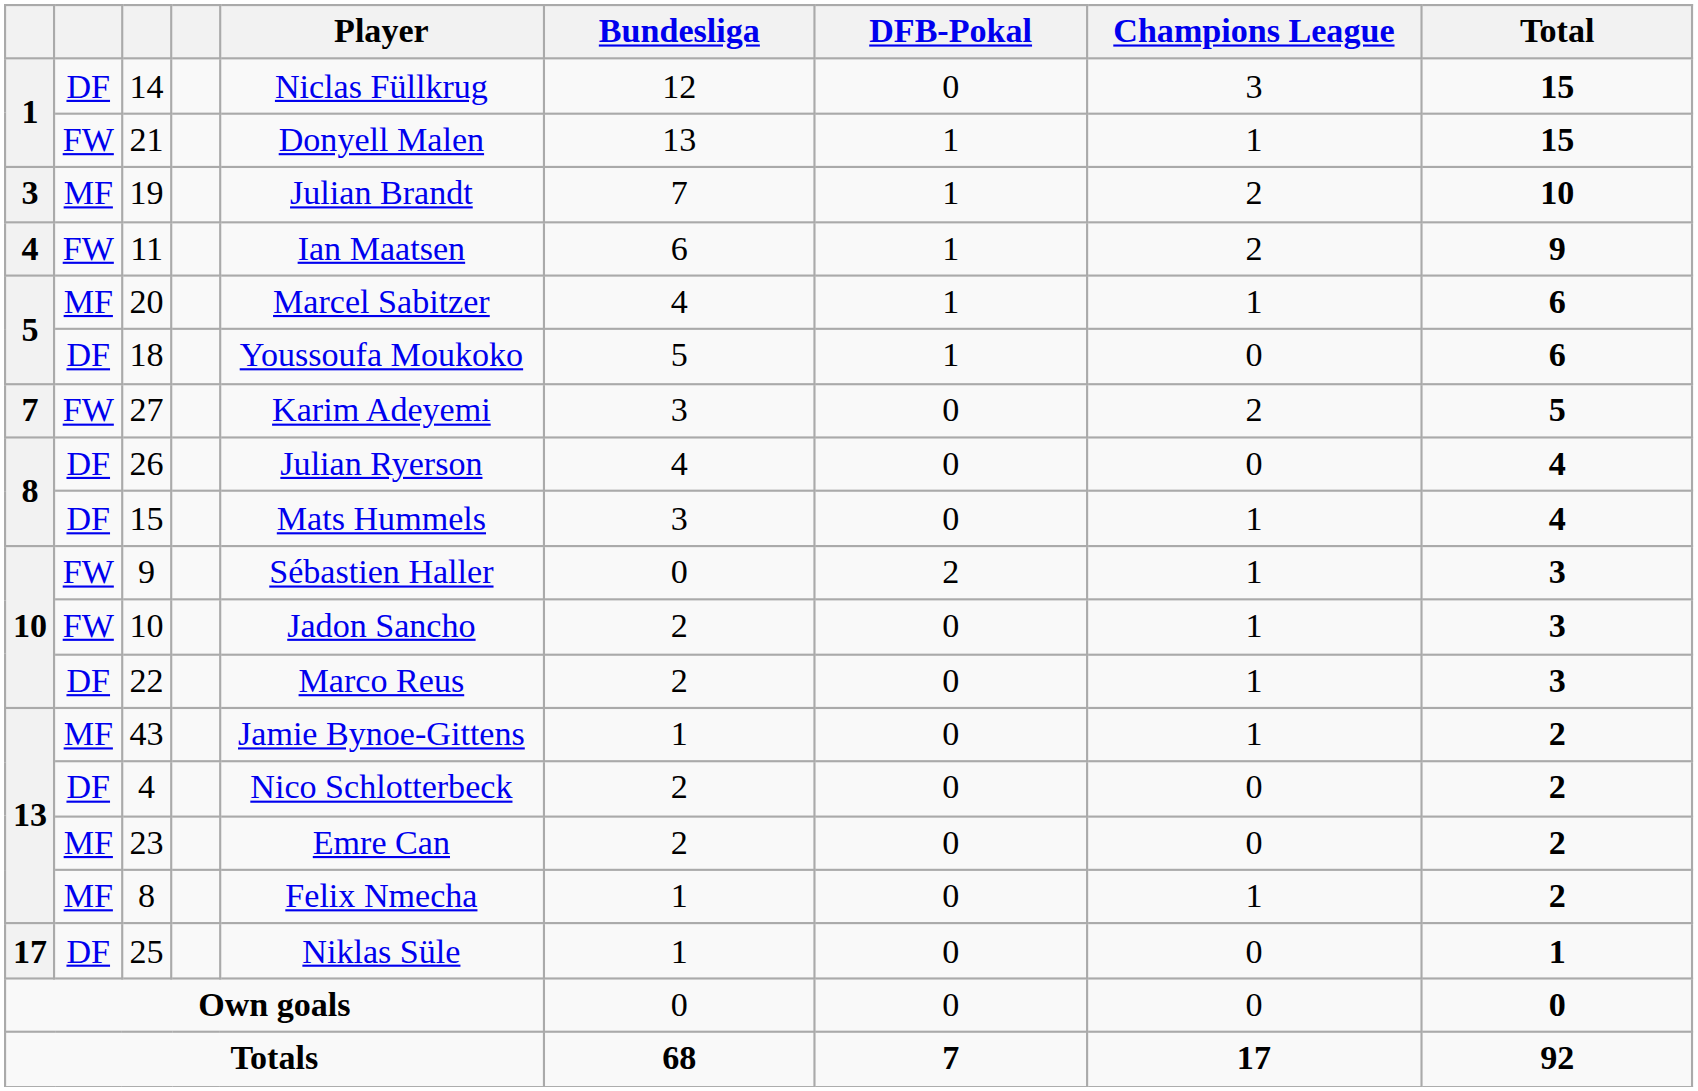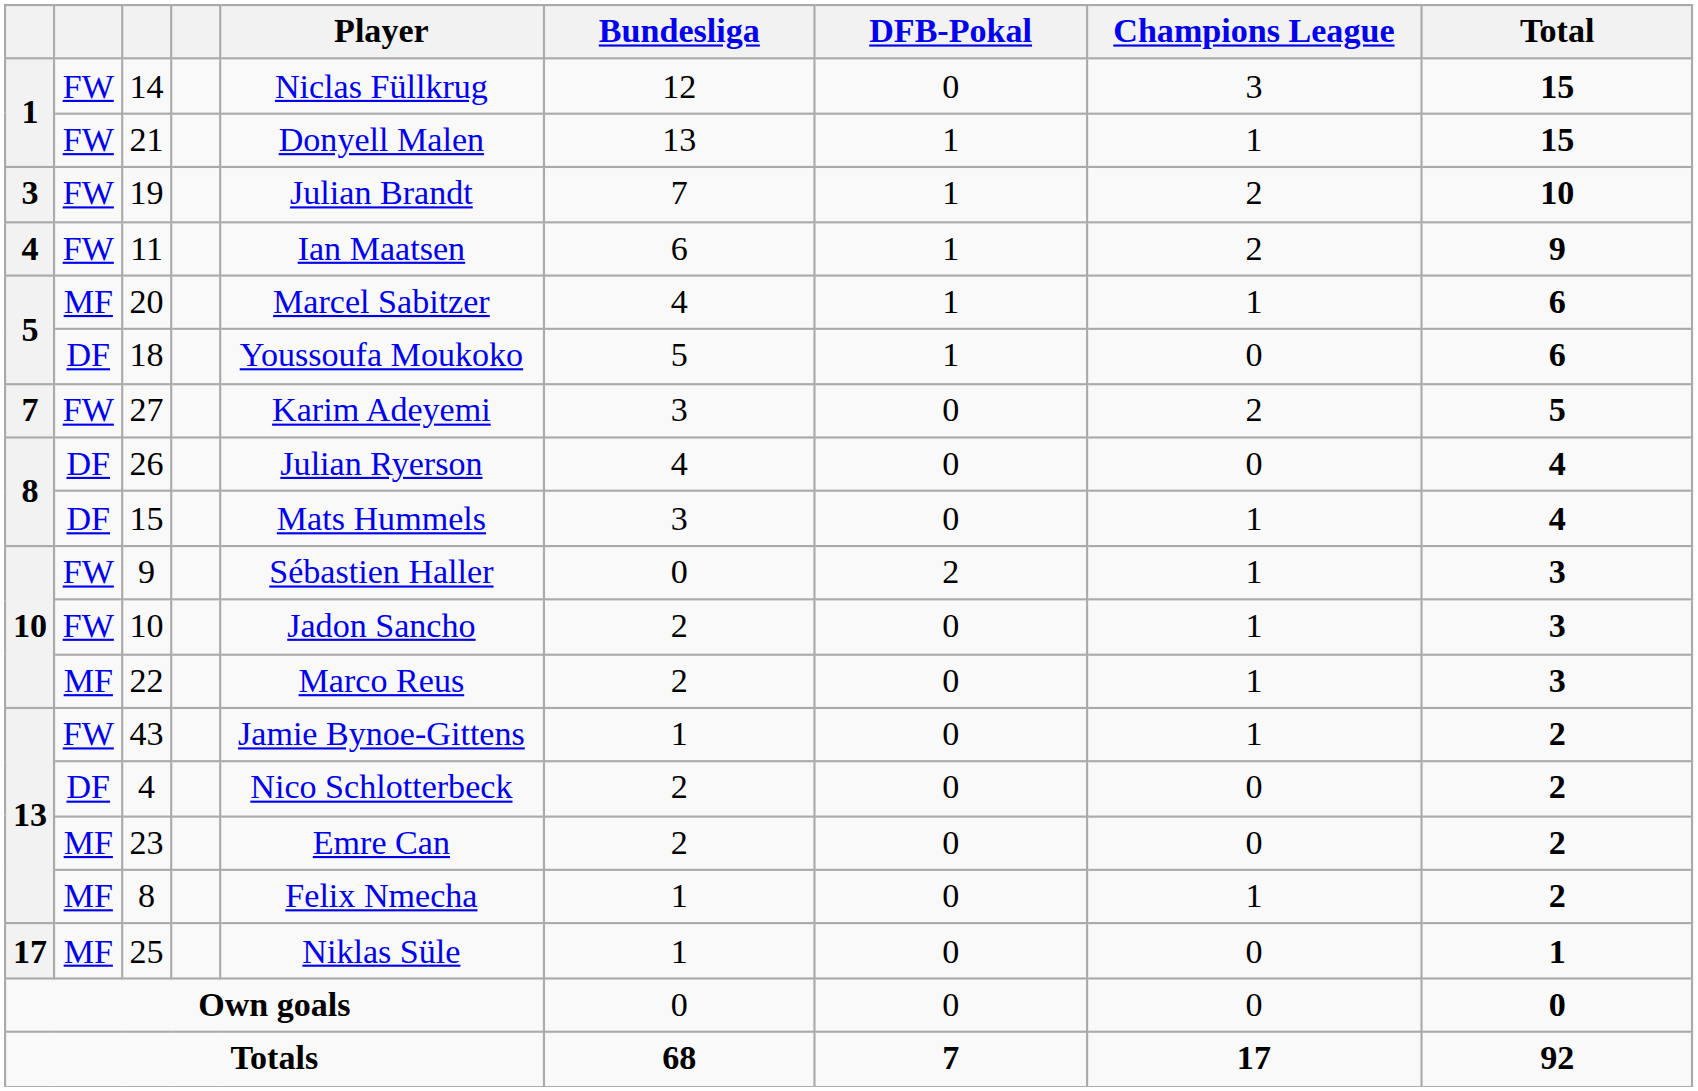 <table class="wikitable" style="text-align:center">
 <tr>
 <th width=15></th>
 <th width=15></th>
 <th width=15></th>
 <th width=15></th>
 <th width=145>Player</th>
 <th width=120><strong><a href='#'>Bundesliga</a></strong></th>
 <th width=120><strong><a href='#'>DFB-Pokal</a></strong></th>
 <th width=150><strong><a href='#'>Champions League</a></strong></th>
 <th width=120>Total</th>
 </tr>
 <tr>
 <th rowspan=2>1</th>
-<td><a href='#'>DF</a></td>
+<td><a href='#'>FW</a></td>
 <td>14</td>
 <td></td>
 <td><a href='#'>Niclas Füllkrug</a></td>
 <td>12</td>
 <td>0</td>
 <td>3</td>
 <td><strong>15</strong></td>
 </tr>
 <tr>
 <td><a href='#'>FW</a></td>
 <td>21</td>
 <td></td>
 <td><a href='#'>Donyell Malen</a></td>
 <td>13</td>
 <td>1</td>
 <td>1</td>
 <td><strong>15</strong></td>
 </tr>
 <tr>
 <th>3</th>
-<td><a href='#'>MF</a></td>
+<td><a href='#'>FW</a></td>
 <td>19</td>
 <td></td>
 <td><a href='#'>Julian Brandt</a></td>
 <td>7</td>
 <td>1</td>
 <td>2</td>
 <td><strong>10</strong></td>
 </tr>
 <tr>
 <th>4</th>
 <td><a href='#'>FW</a></td>
 <td>11</td>
 <td></td>
 <td><a href='#'>Ian Maatsen</a></td>
 <td>6</td>
 <td>1</td>
 <td>2</td>
 <td><strong>9</strong></td>
 </tr>
 <tr>
 <th rowspan=2>5</th>
 <td><a href='#'>MF</a></td>
 <td>20</td>
 <td></td>
 <td><a href='#'>Marcel Sabitzer</a></td>
 <td>4</td>
 <td>1</td>
 <td>1</td>
 <td><strong>6</strong></td>
 </tr>
 <tr>
 <td><a href='#'>DF</a></td>
 <td>18</td>
 <td></td>
 <td><a href='#'>Youssoufa Moukoko</a></td>
 <td>5</td>
 <td>1</td>
 <td>0</td>
 <td><strong>6</strong></td>
 </tr>
 <tr>
 <th>7</th>
 <td><a href='#'>FW</a></td>
 <td>27</td>
 <td></td>
 <td><a href='#'>Karim Adeyemi</a></td>
 <td>3</td>
 <td>0</td>
 <td>2</td>
 <td><strong>5</strong></td>
 </tr>
 <tr>
 <th rowspan=2>8</th>
 <td><a href='#'>DF</a></td>
 <td>26</td>
 <td></td>
 <td><a href='#'>Julian Ryerson</a></td>
 <td>4</td>
 <td>0</td>
 <td>0</td>
 <td><strong>4</strong></td>
 </tr>
 <tr>
 <td><a href='#'>DF</a></td>
 <td>15</td>
 <td></td>
 <td><a href='#'>Mats Hummels</a></td>
 <td>3</td>
 <td>0</td>
 <td>1</td>
 <td><strong>4</strong></td>
 </tr>
 <tr>
 <th rowspan=3>10</th>
 <td><a href='#'>FW</a></td>
 <td>9</td>
 <td></td>
 <td><a href='#'>Sébastien Haller</a></td>
 <td>0</td>
 <td>2</td>
 <td>1</td>
 <td><strong>3</strong></td>
 </tr>
 <tr>
 <td><a href='#'>FW</a></td>
 <td>10</td>
 <td></td>
 <td><a href='#'>Jadon Sancho</a></td>
 <td>2</td>
 <td>0</td>
 <td>1</td>
 <td><strong>3</strong></td>
 </tr>
 <tr>
-<td><a href='#'>DF</a></td>
+<td><a href='#'>MF</a></td>
 <td>22</td>
 <td></td>
 <td><a href='#'>Marco Reus</a></td>
 <td>2</td>
 <td>0</td>
 <td>1</td>
 <td><strong>3</strong></td>
 </tr>
 <tr>
 <th rowspan=4>13</th>
-<td><a href='#'>MF</a></td>
+<td><a href='#'>FW</a></td>
 <td>43</td>
 <td></td>
 <td><a href='#'>Jamie Bynoe-Gittens</a></td>
 <td>1</td>
 <td>0</td>
 <td>1</td>
 <td><strong>2</strong></td>
 </tr>
 <tr>
 <td><a href='#'>DF</a></td>
 <td>4</td>
 <td></td>
 <td><a href='#'>Nico Schlotterbeck</a></td>
 <td>2</td>
 <td>0</td>
 <td>0</td>
 <td><strong>2</strong></td>
 </tr>
 <tr>
 <td><a href='#'>MF</a></td>
 <td>23</td>
 <td></td>
 <td><a href='#'>Emre Can</a></td>
 <td>2</td>
 <td>0</td>
 <td>0</td>
 <td><strong>2</strong></td>
 </tr>
 <tr>
 <td><a href='#'>MF</a></td>
 <td>8</td>
 <td></td>
 <td><a href='#'>Felix Nmecha</a></td>
 <td>1</td>
 <td>0</td>
 <td>1</td>
 <td><strong>2</strong></td>
 </tr>
 <tr>
 <th>17</th>
-<td><a href='#'>DF</a></td>
+<td><a href='#'>MF</a></td>
 <td>25</td>
 <td></td>
 <td><a href='#'>Niklas Süle</a></td>
 <td>1</td>
 <td>0</td>
 <td>0</td>
 <td><strong>1</strong></td>
 </tr>
 <tr>
 <td colspan=5><strong>Own goals</strong></td>
 <td>0</td>
 <td>0</td>
 <td>0</td>
 <td><strong>0</strong></td>
 </tr>
 <tr>
 <td colspan=5><strong>Totals</strong></td>
 <td><strong>68</strong></td>
 <td><strong>7</strong></td>
 <td><strong>17</strong></td>
 <td><strong>92</strong></td>
 </tr>
 </table>
